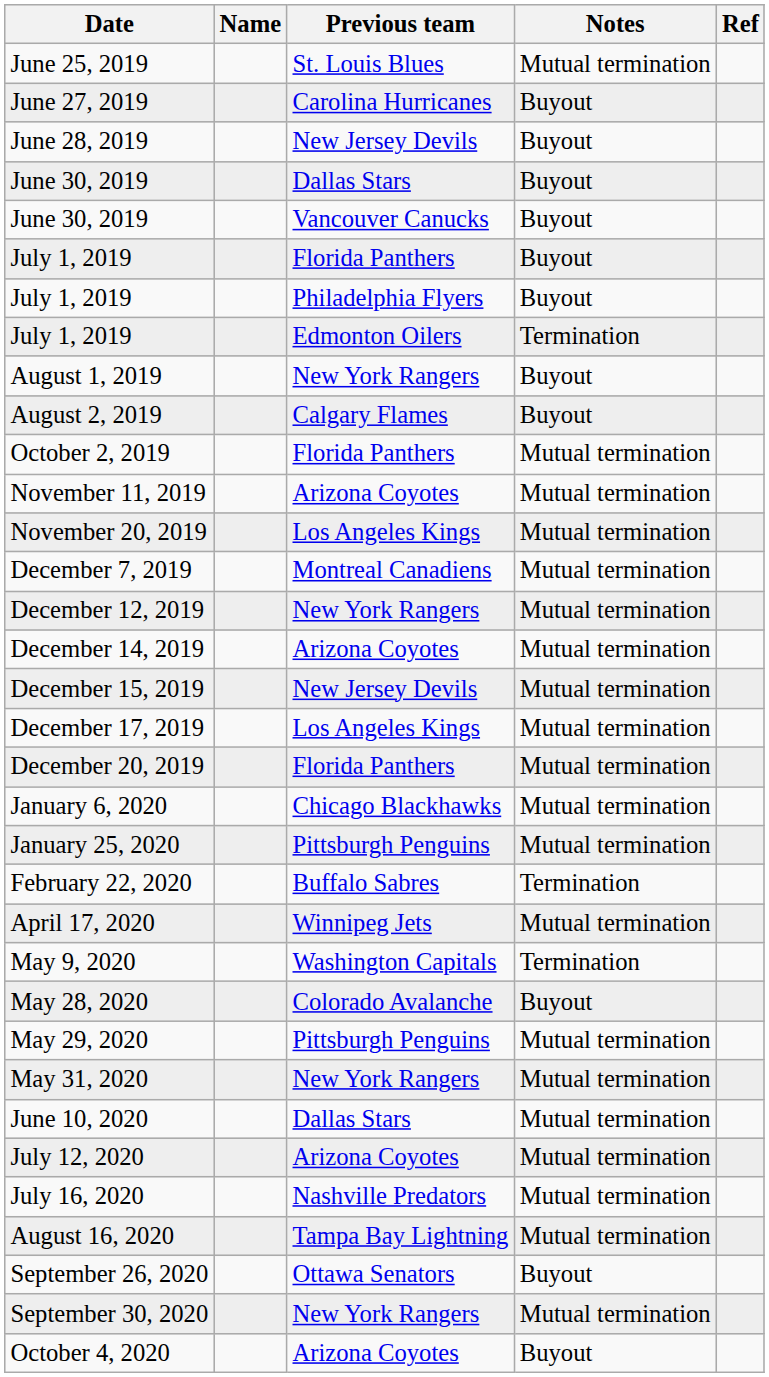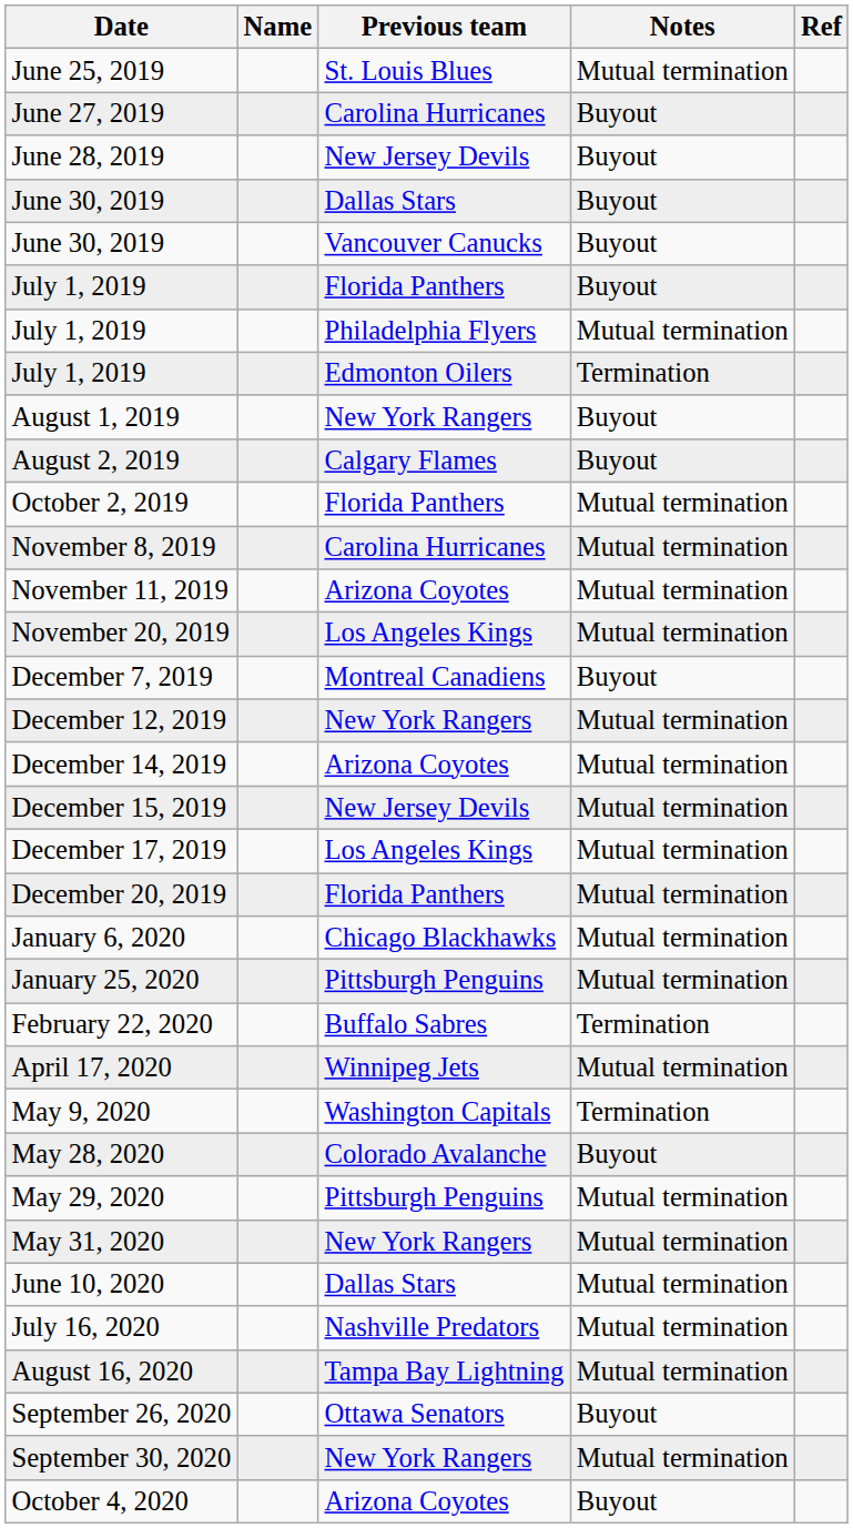 <table class="wikitable sortable">
 <tr>
 <th>Date</th>
 <th>Name</th>
 <th>Previous team</th>
 <th>Notes</th>
 <th>Ref</th>
 </tr>
 <tr>
 <td>June 25, 2019</td>
 <td></td>
 <td><a href='#'>St. Louis Blues</a></td>
 <td>Mutual termination</td>
 <td></td>
 </tr>
 <tr bgcolor="eeeeee">
 <td>June 27, 2019</td>
 <td></td>
 <td><a href='#'>Carolina Hurricanes</a></td>
 <td>Buyout</td>
 <td></td>
 </tr>
 <tr>
 <td>June 28, 2019</td>
 <td></td>
 <td><a href='#'>New Jersey Devils</a></td>
 <td>Buyout</td>
 <td></td>
 </tr>
 <tr bgcolor="eeeeee">
 <td>June 30, 2019</td>
 <td></td>
 <td><a href='#'>Dallas Stars</a></td>
 <td>Buyout</td>
 <td></td>
 </tr>
 <tr>
 <td>June 30, 2019</td>
 <td></td>
 <td><a href='#'>Vancouver Canucks</a></td>
 <td>Buyout</td>
 <td></td>
 </tr>
 <tr bgcolor="eeeeee">
 <td>July 1, 2019</td>
 <td></td>
 <td><a href='#'>Florida Panthers</a></td>
 <td>Buyout</td>
 <td></td>
 </tr>
 <tr>
 <td>July 1, 2019</td>
 <td></td>
 <td><a href='#'>Philadelphia Flyers</a></td>
-<td>Buyout</td>
+<td>Mutual termination</td>
 <td></td>
 </tr>
 <tr bgcolor="eeeeee">
 <td>July 1, 2019</td>
 <td></td>
 <td><a href='#'>Edmonton Oilers</a></td>
 <td>Termination</td>
 <td></td>
 </tr>
 <tr>
 <td>August 1, 2019</td>
 <td></td>
 <td><a href='#'>New York Rangers</a></td>
 <td>Buyout</td>
 <td></td>
 </tr>
 <tr bgcolor="eeeeee">
 <td>August 2, 2019</td>
 <td></td>
 <td><a href='#'>Calgary Flames</a></td>
 <td>Buyout</td>
 <td></td>
 </tr>
 <tr>
 <td>October 2, 2019</td>
 <td></td>
 <td><a href='#'>Florida Panthers</a></td>
 <td>Mutual termination</td>
 <td></td>
 </tr>
+<tr bgcolor="eeeeee">
+<td>November 8, 2019</td>
+<td></td>
+<td><a href='#'>Carolina Hurricanes</a></td>
+<td>Mutual termination</td>
+<td></td>
+</tr>
 <tr>
 <td>November 11, 2019</td>
 <td></td>
 <td><a href='#'>Arizona Coyotes</a></td>
 <td>Mutual termination</td>
 <td></td>
 </tr>
 <tr bgcolor="eeeeee">
 <td>November 20, 2019</td>
 <td></td>
 <td><a href='#'>Los Angeles Kings</a></td>
 <td>Mutual termination</td>
 <td></td>
 </tr>
 <tr>
 <td>December 7, 2019</td>
 <td></td>
 <td><a href='#'>Montreal Canadiens</a></td>
-<td>Mutual termination</td>
+<td>Buyout</td>
 <td></td>
 </tr>
 <tr bgcolor="eeeeee">
 <td>December 12, 2019</td>
 <td></td>
 <td><a href='#'>New York Rangers</a></td>
 <td>Mutual termination</td>
 <td></td>
 </tr>
 <tr>
 <td>December 14, 2019</td>
 <td></td>
 <td><a href='#'>Arizona Coyotes</a></td>
 <td>Mutual termination</td>
 <td></td>
 </tr>
 <tr bgcolor="eeeeee">
 <td>December 15, 2019</td>
 <td></td>
 <td><a href='#'>New Jersey Devils</a></td>
 <td>Mutual termination</td>
 <td></td>
 </tr>
 <tr>
 <td>December 17, 2019</td>
 <td></td>
 <td><a href='#'>Los Angeles Kings</a></td>
 <td>Mutual termination</td>
 <td></td>
 </tr>
 <tr bgcolor="eeeeee">
 <td>December 20, 2019</td>
 <td></td>
 <td><a href='#'>Florida Panthers</a></td>
 <td>Mutual termination</td>
 <td></td>
 </tr>
 <tr>
 <td>January 6, 2020</td>
 <td></td>
 <td><a href='#'>Chicago Blackhawks</a></td>
 <td>Mutual termination</td>
 <td></td>
 </tr>
 <tr bgcolor="eeeeee">
 <td>January 25, 2020</td>
 <td></td>
 <td><a href='#'>Pittsburgh Penguins</a></td>
 <td>Mutual termination</td>
 <td></td>
 </tr>
 <tr>
 <td>February 22, 2020</td>
 <td></td>
 <td><a href='#'>Buffalo Sabres</a></td>
 <td>Termination</td>
 <td></td>
 </tr>
 <tr bgcolor="eeeeee">
 <td>April 17, 2020</td>
 <td></td>
 <td><a href='#'>Winnipeg Jets</a></td>
 <td>Mutual termination</td>
 <td></td>
 </tr>
 <tr>
 <td>May 9, 2020</td>
 <td></td>
 <td><a href='#'>Washington Capitals</a></td>
 <td>Termination</td>
 <td></td>
 </tr>
 <tr bgcolor="eeeeee">
 <td>May 28, 2020</td>
 <td></td>
 <td><a href='#'>Colorado Avalanche</a></td>
 <td>Buyout</td>
 <td></td>
 </tr>
 <tr>
 <td>May 29, 2020</td>
 <td></td>
 <td><a href='#'>Pittsburgh Penguins</a></td>
 <td>Mutual termination</td>
 <td></td>
 </tr>
 <tr bgcolor="eeeeee">
 <td>May 31, 2020</td>
 <td></td>
 <td><a href='#'>New York Rangers</a></td>
 <td>Mutual termination</td>
 <td></td>
 </tr>
 <tr>
 <td>June 10, 2020</td>
 <td></td>
 <td><a href='#'>Dallas Stars</a></td>
 <td>Mutual termination</td>
 <td></td>
 </tr>
-<tr bgcolor="eeeeee">
-<td>July 12, 2020</td>
-<td></td>
-<td><a href='#'>Arizona Coyotes</a></td>
-<td>Mutual termination</td>
-<td></td>
-</tr>
 <tr>
 <td>July 16, 2020</td>
 <td></td>
 <td><a href='#'>Nashville Predators</a></td>
 <td>Mutual termination</td>
 <td></td>
 </tr>
 <tr bgcolor="eeeeee">
 <td>August 16, 2020</td>
 <td></td>
 <td><a href='#'>Tampa Bay Lightning</a></td>
 <td>Mutual termination</td>
 <td></td>
 </tr>
 <tr>
 <td>September 26, 2020</td>
 <td></td>
 <td><a href='#'>Ottawa Senators</a></td>
 <td>Buyout</td>
 <td></td>
 </tr>
 <tr bgcolor="eeeeee">
 <td>September 30, 2020</td>
 <td></td>
 <td><a href='#'>New York Rangers</a></td>
 <td>Mutual termination</td>
 <td></td>
 </tr>
 <tr>
 <td>October 4, 2020</td>
 <td></td>
 <td><a href='#'>Arizona Coyotes</a></td>
 <td>Buyout</td>
 <td></td>
 </tr>
 </table>
